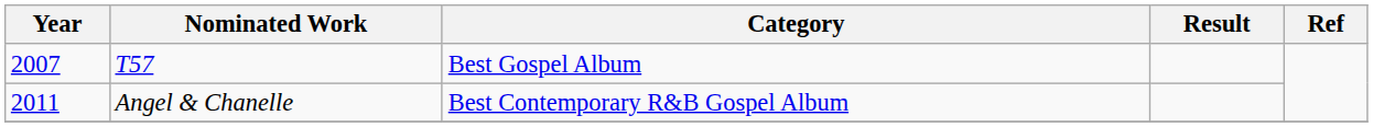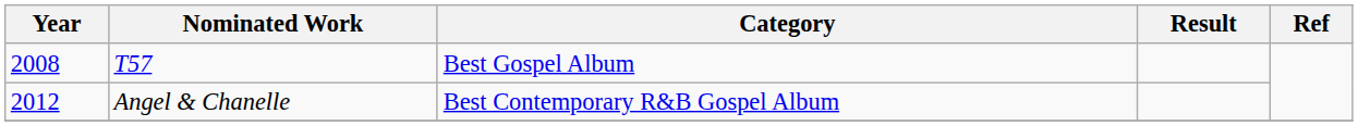 <table class="wikitable" width="100%">
 <tr>
 <th>Year</th>
 <th>Nominated Work</th>
 <th>Category</th>
 <th>Result</th>
 <th>Ref</th>
 </tr>
 <tr>
-<td><a href='#'>2007</a></td>
+<td><a href='#'>2008</a></td>
 <td><em><a href='#'>T57</a></em></td>
 <td><a href='#'>Best Gospel Album</a></td>
 <td></td>
 <td rowspan="2" align="center"></td>
 </tr>
 <tr>
-<td><a href='#'>2011</a></td>
+<td><a href='#'>2012</a></td>
 <td><em>Angel & Chanelle</em></td>
 <td><a href='#'>Best Contemporary R&B Gospel Album</a></td>
 <td></td>
 </tr>
 <tr>
 </tr>
 </table>
